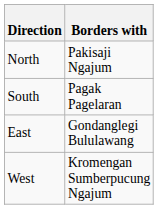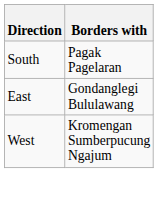 <table class="wikitable">
 <tr>
 <th><br>Direction</th>
 <th><br>Borders with</th>
-</tr>
-<tr>
-<td>North</td>
-<td>Pakisaji<br>Ngajum</td>
 </tr>
 <tr>
 <td>South</td>
 <td>Pagak<br>Pagelaran</td>
 </tr>
 <tr>
 <td>East</td>
 <td>Gondanglegi<br>Bululawang</td>
 </tr>
 <tr>
 <td>West</td>
 <td>Kromengan<br>Sumberpucung<br>Ngajum</td>
 </tr>
 </table>
